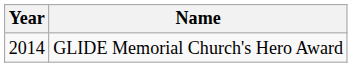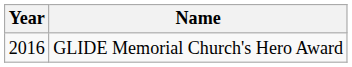 <table class="wikitable">
 <tr>
 <th>Year</th>
 <th>Name</th>
 </tr>
 <tr>
-<td>2014</td>
+<td>2016</td>
 <td>GLIDE Memorial Church's Hero Award</td>
 </tr>
 </table>
